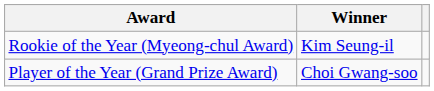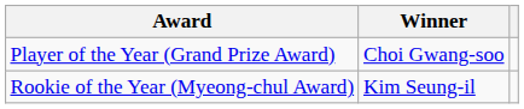 <table class="wikitable">
 <tr>
 <th>Award</th>
 <th>Winner</th>
 <th></th>
 </tr>
 <tr>
+<td><a href='#'>Player of the Year (Grand Prize Award)</a></td>
+<td> <a href='#'>Choi Gwang-soo</a></td>
+<td></td>
+</tr>
+<tr>
 <td><a href='#'>Rookie of the Year (Myeong-chul Award)</a></td>
 <td> <a href='#'>Kim Seung-il</a></td>
 <td></td>
 </tr>
-<tr>
-<td><a href='#'>Player of the Year (Grand Prize Award)</a></td>
-<td> <a href='#'>Choi Gwang-soo</a></td>
-<td></td>
-</tr>
 </table>
